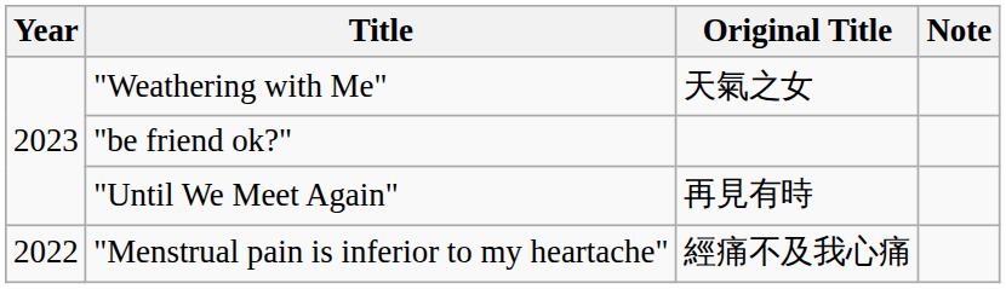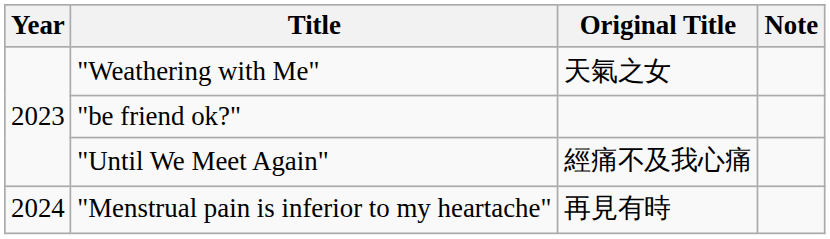 <table class="wikitable plainrowheaders">
 <tr>
 <th>Year</th>
 <th>Title</th>
 <th>Original Title</th>
 <th>Note</th>
 </tr>
 <tr>
 <td rowspan="3">2023</td>
 <td>"Weathering with Me"</td>
 <td>天氣之女</td>
 <td></td>
 </tr>
 <tr>
 <td>"be friend ok?"</td>
 <td></td>
 <td></td>
 </tr>
 <tr>
 <td>"Until We Meet Again"</td>
+<td>經痛不及我心痛</td>
+<td></td>
+</tr>
+<tr>
+<td>2024</td>
+<td>"Menstrual pain is inferior to my heartache"</td>
 <td>再見有時</td>
 <td></td>
 </tr>
-<tr>
-<td>2022</td>
-<td>"Menstrual pain is inferior to my heartache"</td>
-<td>經痛不及我心痛</td>
-<td></td>
-</tr>
 </table>
